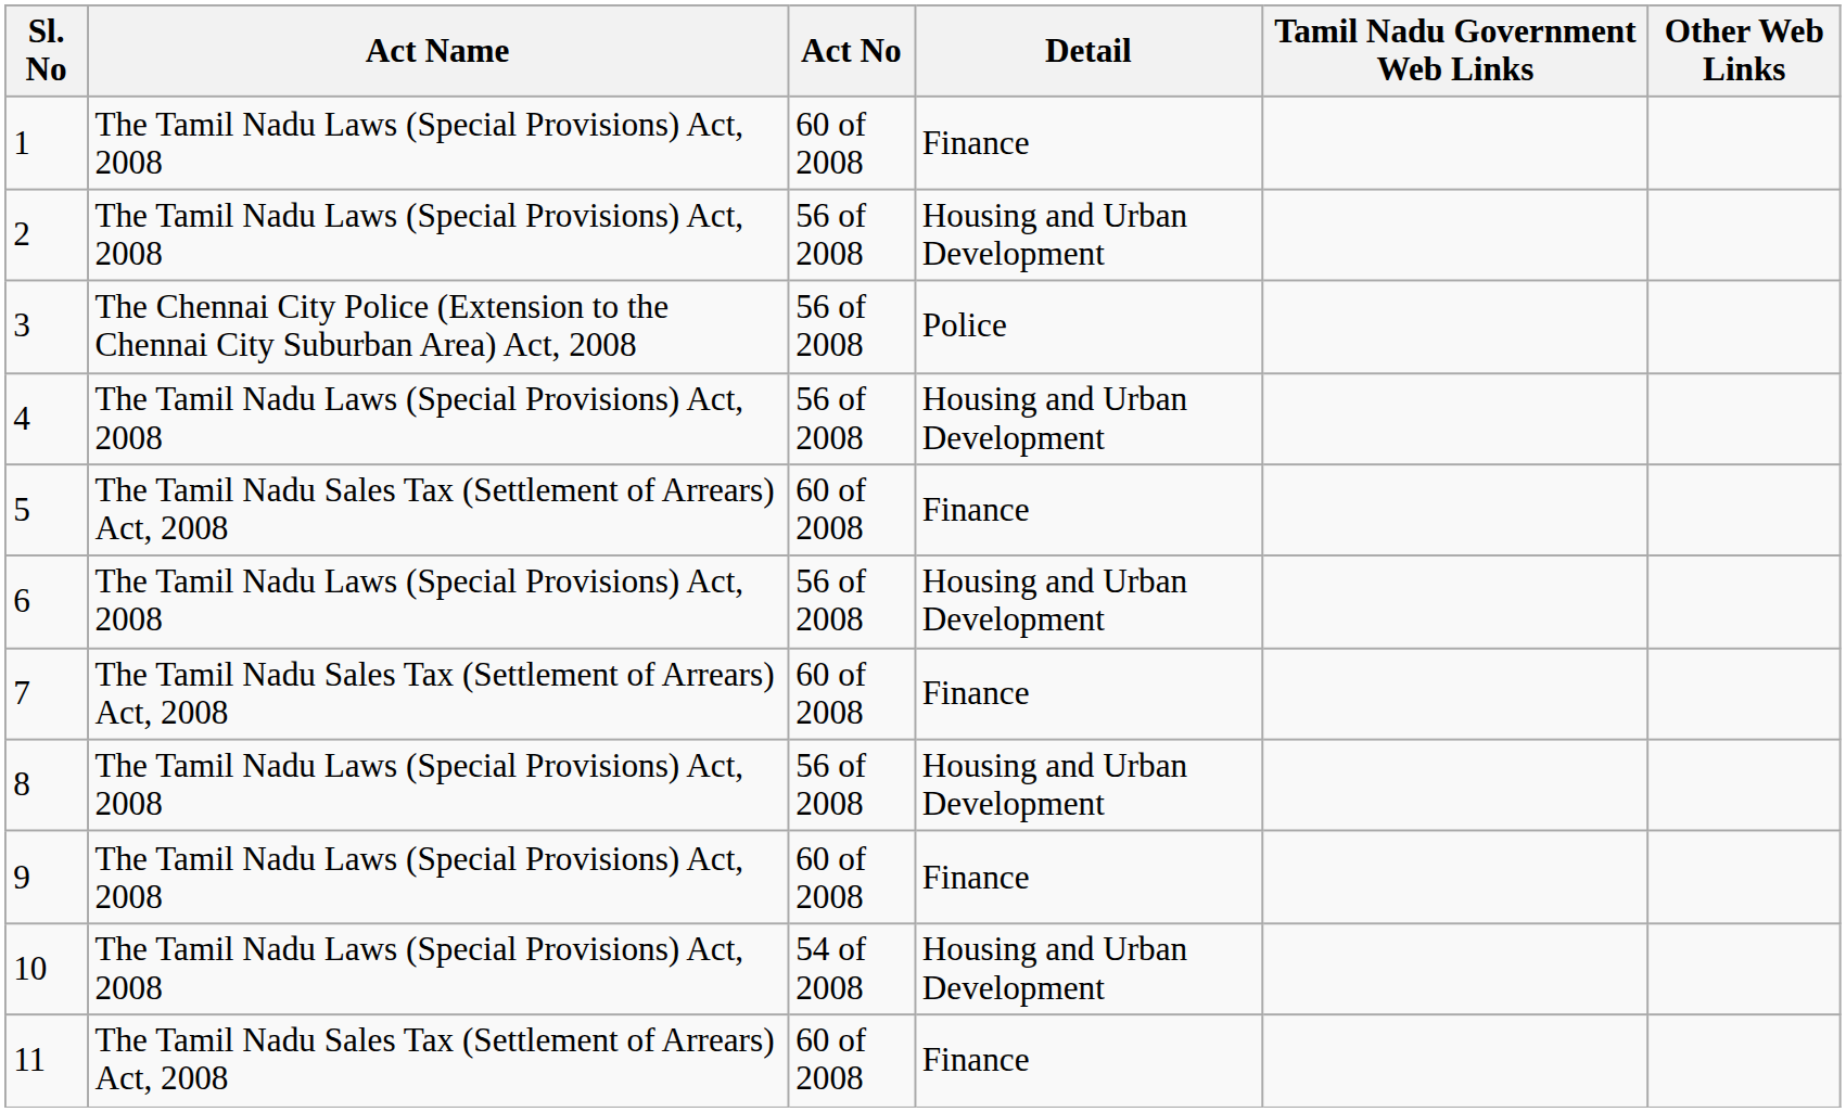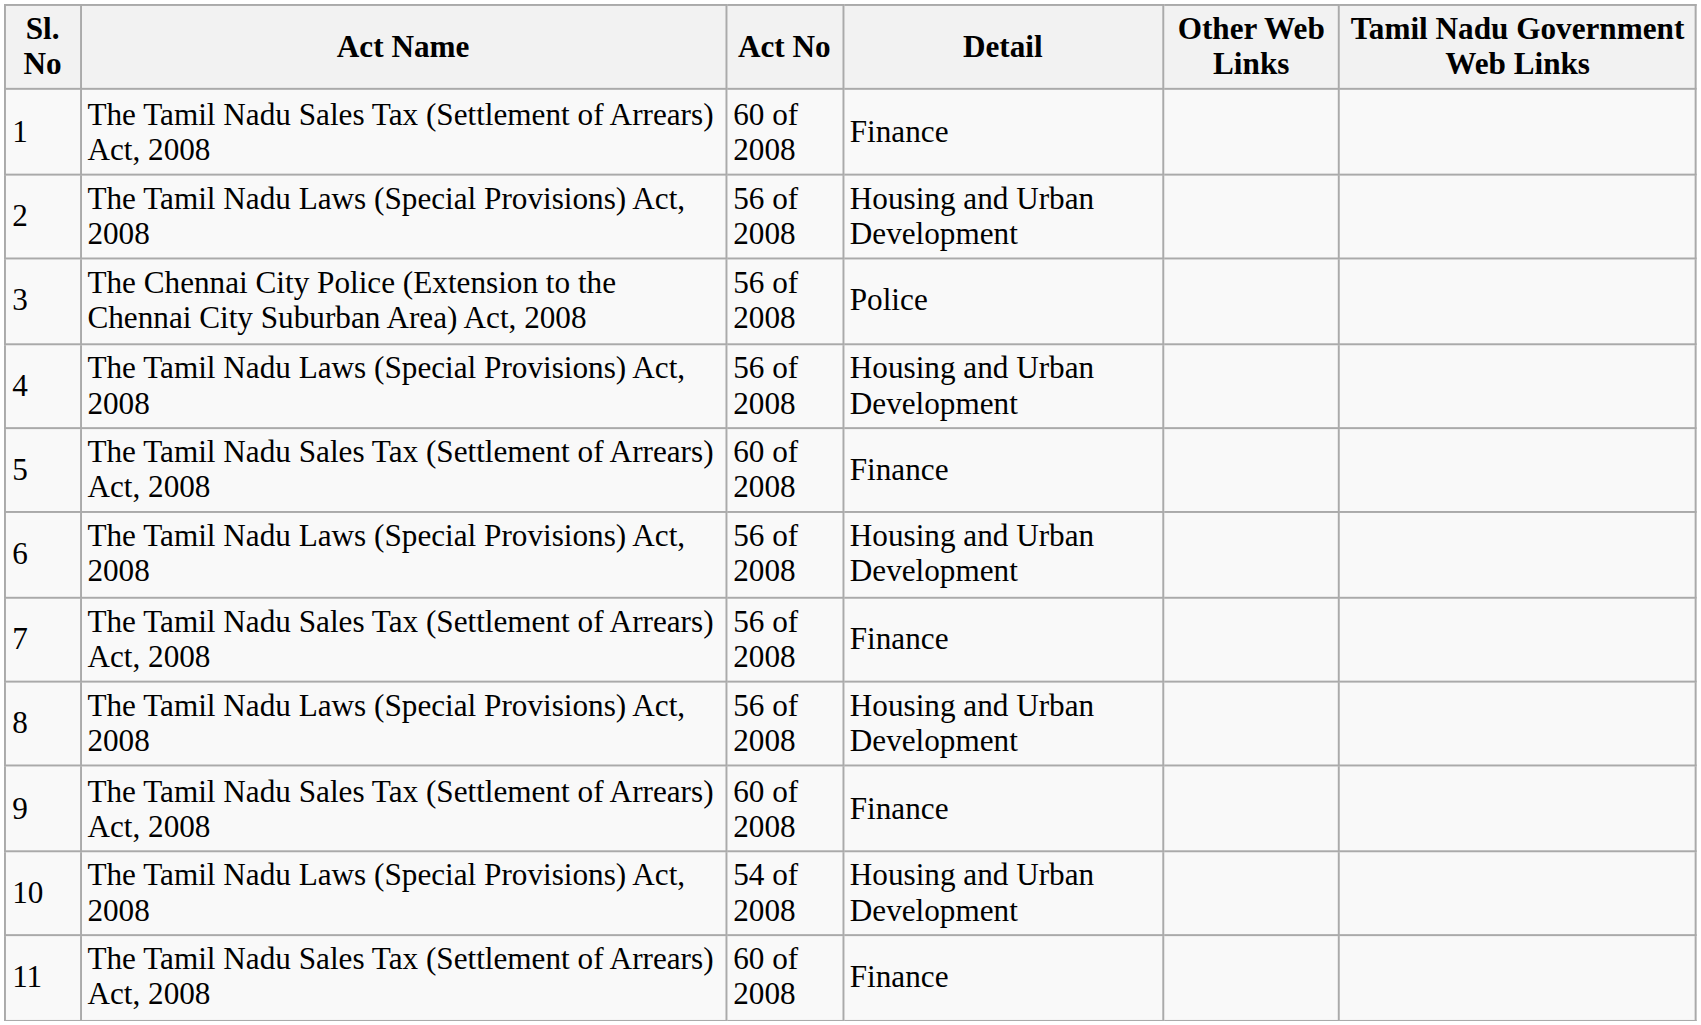 <table class="wikitable">
 <tr>
 <th>Sl. No</th>
 <th>Act Name</th>
 <th>Act No</th>
 <th>Detail</th>
+<th>Other Web Links</th>
 <th>Tamil Nadu Government Web Links</th>
-<th>Other Web Links</th>
 </tr>
 <tr>
 <td>1</td>
-<td>The Tamil Nadu Laws (Special Provisions) Act, 2008</td>
+<td>The Tamil Nadu Sales Tax (Settlement of Arrears) Act, 2008</td>
 <td>60 of 2008</td>
 <td>Finance</td>
 <td></td>
 <td></td>
 </tr>
 <tr>
 <td>2</td>
 <td>The Tamil Nadu Laws (Special Provisions) Act, 2008</td>
 <td>56 of 2008</td>
 <td>Housing and Urban Development</td>
 <td></td>
 <td></td>
 </tr>
 <tr>
 <td>3</td>
 <td>The Chennai City Police (Extension to the Chennai City Suburban Area) Act, 2008</td>
 <td>56 of 2008</td>
 <td>Police</td>
 <td></td>
 <td></td>
 </tr>
 <tr>
 <td>4</td>
 <td>The Tamil Nadu Laws (Special Provisions) Act, 2008</td>
 <td>56 of 2008</td>
 <td>Housing and Urban Development</td>
 <td></td>
 <td></td>
 </tr>
 <tr>
 <td>5</td>
 <td>The Tamil Nadu Sales Tax (Settlement of Arrears) Act, 2008</td>
 <td>60 of 2008</td>
 <td>Finance</td>
 <td></td>
 <td></td>
 </tr>
 <tr>
 <td>6</td>
 <td>The Tamil Nadu Laws (Special Provisions) Act, 2008</td>
 <td>56 of 2008</td>
 <td>Housing and Urban Development</td>
 <td></td>
 <td></td>
 </tr>
 <tr>
 <td>7</td>
 <td>The Tamil Nadu Sales Tax (Settlement of Arrears) Act, 2008</td>
-<td>60 of 2008</td>
+<td>56 of 2008</td>
 <td>Finance</td>
 <td></td>
 <td></td>
 </tr>
 <tr>
 <td>8</td>
 <td>The Tamil Nadu Laws (Special Provisions) Act, 2008</td>
 <td>56 of 2008</td>
 <td>Housing and Urban Development</td>
 <td></td>
 <td></td>
 </tr>
 <tr>
 <td>9</td>
-<td>The Tamil Nadu Laws (Special Provisions) Act, 2008</td>
+<td>The Tamil Nadu Sales Tax (Settlement of Arrears) Act, 2008</td>
 <td>60 of 2008</td>
 <td>Finance</td>
 <td></td>
 <td></td>
 </tr>
 <tr>
 <td>10</td>
 <td>The Tamil Nadu Laws (Special Provisions) Act, 2008</td>
 <td>54 of 2008</td>
 <td>Housing and Urban Development</td>
 <td></td>
 <td></td>
 </tr>
 <tr>
 <td>11</td>
 <td>The Tamil Nadu Sales Tax (Settlement of Arrears) Act, 2008</td>
 <td>60 of 2008</td>
 <td>Finance</td>
 <td></td>
 <td></td>
 </tr>
 </table>
